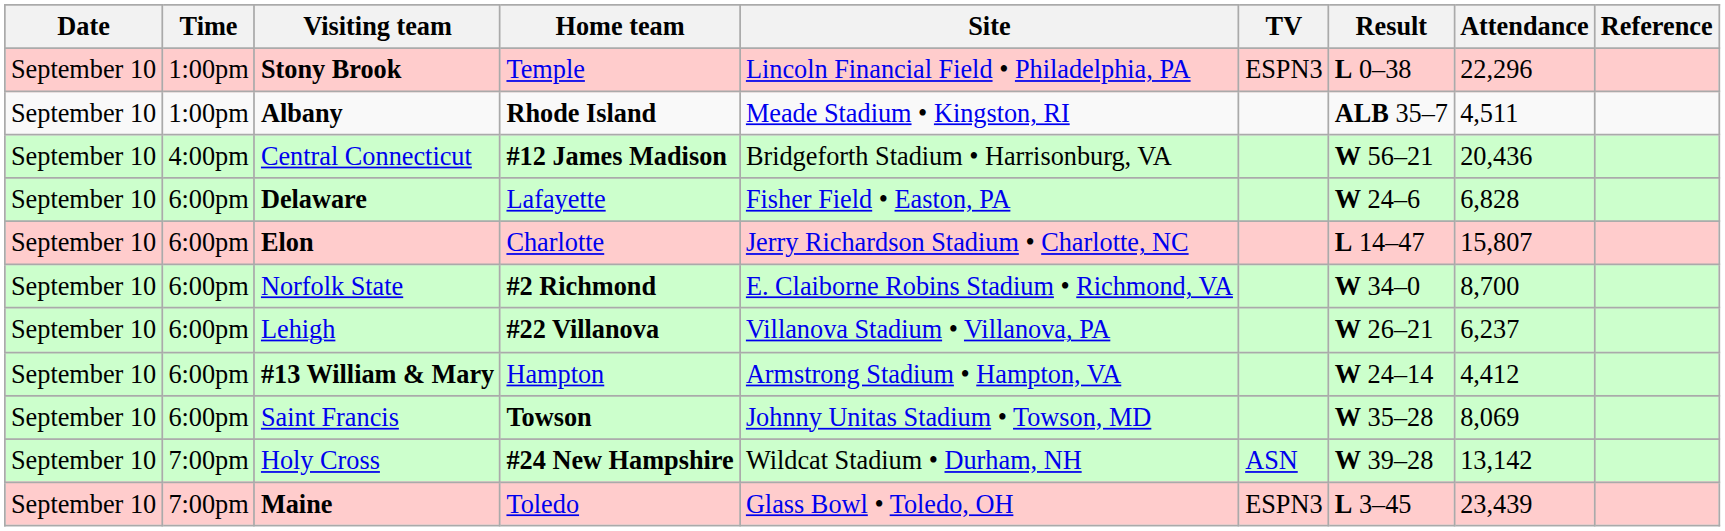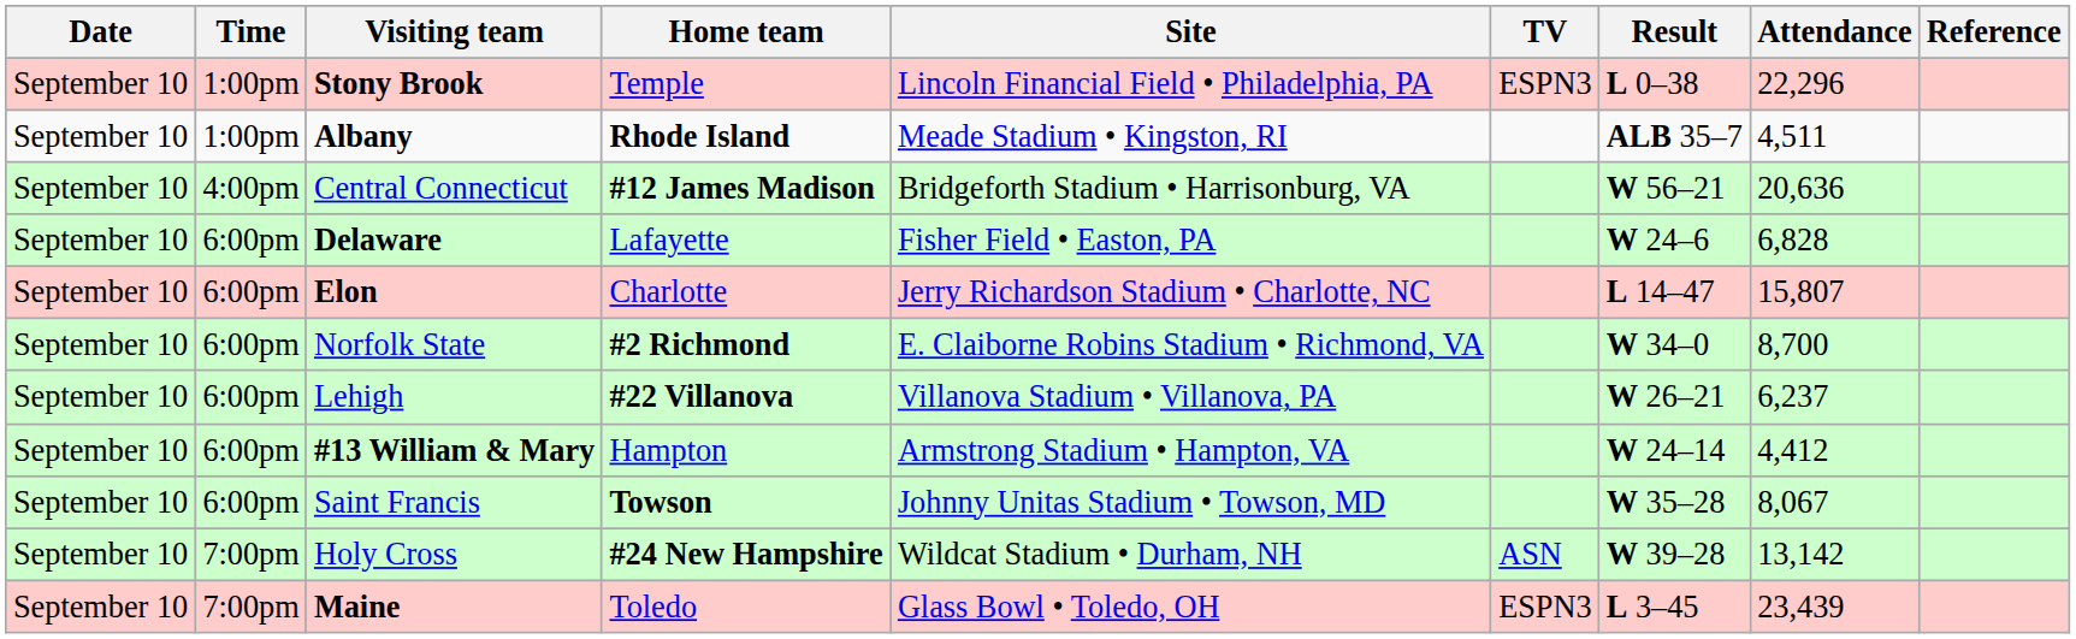 <table class="wikitable" style="font-size:95%;">
 <tr>
 <th>Date</th>
 <th>Time</th>
 <th>Visiting team</th>
 <th>Home team</th>
 <th>Site</th>
 <th>TV</th>
 <th>Result</th>
 <th>Attendance</th>
 <th class="unsortable">Reference</th>
 </tr>
 <tr bgcolor=#ffcccc>
 <td>September 10</td>
 <td>1:00pm</td>
 <td><strong>Stony Brook</strong></td>
 <td><a href='#'>Temple</a></td>
 <td><a href='#'>Lincoln Financial Field</a> • <a href='#'>Philadelphia, PA</a></td>
 <td>ESPN3</td>
 <td><strong>L</strong> 0–38</td>
 <td>22,296</td>
 <td></td>
 </tr>
 <tr bgcolor=>
 <td>September 10</td>
 <td>1:00pm</td>
 <td><strong>Albany</strong></td>
 <td><strong>Rhode Island</strong></td>
 <td><a href='#'>Meade Stadium</a> • <a href='#'>Kingston, RI</a></td>
 <td></td>
 <td><strong>ALB</strong> 35–7</td>
 <td>4,511</td>
 <td></td>
 </tr>
 <tr bgcolor=#ccffcc>
 <td>September 10</td>
 <td>4:00pm</td>
 <td><a href='#'>Central Connecticut</a></td>
 <td><strong>#12 James Madison</strong></td>
 <td>Bridgeforth Stadium • Harrisonburg, VA</td>
 <td></td>
 <td><strong>W</strong> 56–21</td>
-<td>20,436</td>
+<td>20,636</td>
 <td></td>
 </tr>
 <tr bgcolor=#ccffcc>
 <td>September 10</td>
 <td>6:00pm</td>
 <td><strong>Delaware</strong></td>
 <td><a href='#'>Lafayette</a></td>
 <td><a href='#'>Fisher Field</a> • <a href='#'>Easton, PA</a></td>
 <td></td>
 <td><strong>W</strong> 24–6</td>
 <td>6,828</td>
 <td></td>
 </tr>
 <tr bgcolor=#ffcccc>
 <td>September 10</td>
 <td>6:00pm</td>
 <td><strong>Elon</strong></td>
 <td><a href='#'>Charlotte</a></td>
 <td><a href='#'>Jerry Richardson Stadium</a> • <a href='#'>Charlotte, NC</a></td>
 <td></td>
 <td><strong>L</strong> 14–47</td>
 <td>15,807</td>
 <td></td>
 </tr>
 <tr bgcolor=#ccffcc>
 <td>September 10</td>
 <td>6:00pm</td>
 <td><a href='#'>Norfolk State</a></td>
 <td><strong>#2 Richmond</strong></td>
 <td><a href='#'>E. Claiborne Robins Stadium</a> • <a href='#'>Richmond, VA</a></td>
 <td></td>
 <td><strong>W</strong> 34–0</td>
 <td>8,700</td>
 <td></td>
 </tr>
 <tr bgcolor=#ccffcc>
 <td>September 10</td>
 <td>6:00pm</td>
 <td><a href='#'>Lehigh</a></td>
 <td><strong>#22 Villanova</strong></td>
 <td><a href='#'>Villanova Stadium</a> • <a href='#'>Villanova, PA</a></td>
 <td></td>
 <td><strong>W</strong> 26–21</td>
 <td>6,237</td>
 <td></td>
 </tr>
 <tr bgcolor=#ccffcc>
 <td>September 10</td>
 <td>6:00pm</td>
 <td><strong>#13 William & Mary</strong></td>
 <td><a href='#'>Hampton</a></td>
 <td><a href='#'>Armstrong Stadium</a> • <a href='#'>Hampton, VA</a></td>
 <td></td>
 <td><strong>W</strong> 24–14</td>
 <td>4,412</td>
 <td></td>
 </tr>
 <tr bgcolor=#ccffcc>
 <td>September 10</td>
 <td>6:00pm</td>
 <td><a href='#'>Saint Francis</a></td>
 <td><strong>Towson</strong></td>
 <td><a href='#'>Johnny Unitas Stadium</a> • <a href='#'>Towson, MD</a></td>
 <td></td>
 <td><strong>W</strong> 35–28</td>
-<td>8,069</td>
+<td>8,067</td>
 <td></td>
 </tr>
 <tr bgcolor=#ccffcc>
 <td>September 10</td>
 <td>7:00pm</td>
 <td><a href='#'>Holy Cross</a></td>
 <td><strong>#24 New Hampshire</strong></td>
 <td>Wildcat Stadium • <a href='#'>Durham, NH</a></td>
 <td><a href='#'>ASN</a></td>
 <td><strong>W</strong> 39–28</td>
 <td>13,142</td>
 <td></td>
 </tr>
 <tr bgcolor=#ffcccc>
 <td>September 10</td>
 <td>7:00pm</td>
 <td><strong>Maine</strong></td>
 <td><a href='#'>Toledo</a></td>
 <td><a href='#'>Glass Bowl</a> • <a href='#'>Toledo, OH</a></td>
 <td>ESPN3</td>
 <td><strong>L</strong> 3–45</td>
 <td>23,439</td>
 <td></td>
 </tr>
 </table>
